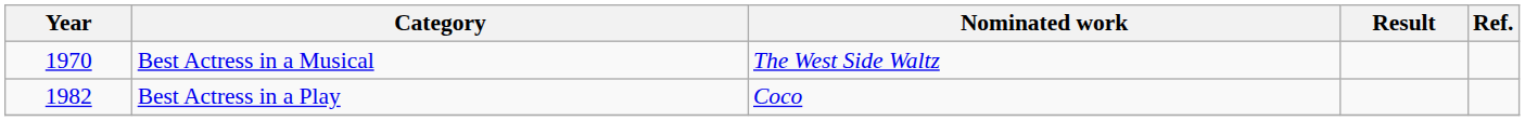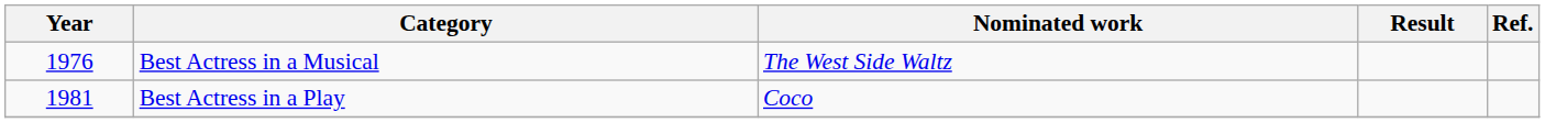 <table class=wikitable>
 <tr>
 <th scope="col" style="width:5em;">Year</th>
 <th scope="col" style="width:26em;">Category</th>
 <th scope="col" style="width:25em;">Nominated work</th>
 <th scope="col" style="width:5em;">Result</th>
 <th>Ref.</th>
 </tr>
 <tr>
-<td style="text-align:center;"><a href='#'>1970</a></td>
+<td style="text-align:center;"><a href='#'>1976</a></td>
 <td><a href='#'>Best Actress in a Musical</a></td>
 <td><em><a href='#'>The West Side Waltz</a></em></td>
 <td></td>
 <td style="text-align:center;"></td>
 </tr>
 <tr>
-<td style="text-align:center;"><a href='#'>1982</a></td>
+<td style="text-align:center;"><a href='#'>1981</a></td>
 <td><a href='#'>Best Actress in a Play</a></td>
 <td><em><a href='#'>Coco</a></em></td>
 <td></td>
 <td style="text-align:center;"></td>
 </tr>
 <tr>
 </tr>
 </table>
